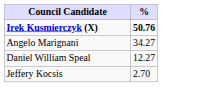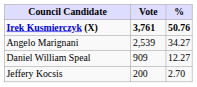 <table class="wikitable sortable">
 <tr>
 <th style="background:#ddf; width:200px;">Council Candidate</th>
+<th style="background:#ddf; width:50px;">Vote</th>
 <th style="background:#ddf; width:30px;">%</th>
 </tr>
 <tr>
 <td><strong><a href='#'>Irek Kusmierczyk</a> (X)</strong></td>
+<td><strong>3,761</strong></td>
 <td><strong>50.76</strong></td>
 </tr>
 <tr>
 <td>Angelo Marignani</td>
+<td>2,539</td>
 <td>34.27</td>
 </tr>
 <tr>
 <td>Daniel William Speal</td>
+<td>909</td>
 <td>12.27</td>
 </tr>
 <tr>
 <td>Jeffery Kocsis</td>
+<td>200</td>
 <td>2.70</td>
 </tr>
 </table>
